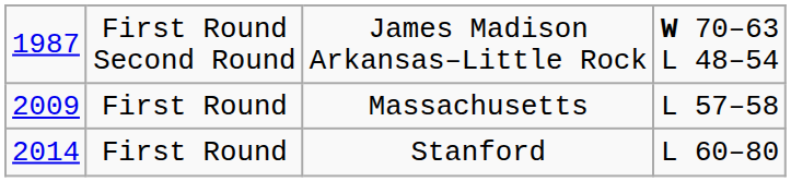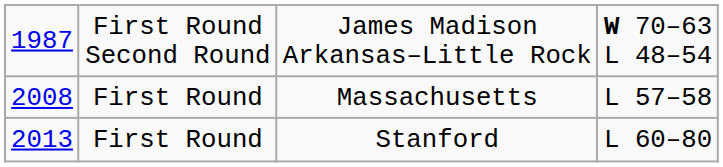 <table class="wikitable">
 <tr align="center">
 <td><a href='#'>1987</a></td>
 <td>First Round<br>Second Round</td>
 <td>James Madison<br>Arkansas–Little Rock</td>
 <td><strong>W</strong> 70–63<br>L 48–54</td>
 </tr>
 <tr align="center">
-<td><a href='#'>2009</a></td>
+<td><a href='#'>2008</a></td>
 <td>First Round</td>
 <td>Massachusetts</td>
 <td>L 57–58</td>
 </tr>
 <tr align="center">
-<td><a href='#'>2014</a></td>
+<td><a href='#'>2013</a></td>
 <td>First Round</td>
 <td>Stanford</td>
 <td>L 60–80</td>
 </tr>
 </table>
